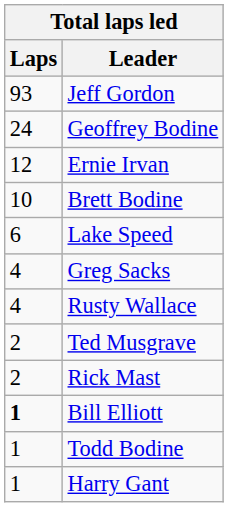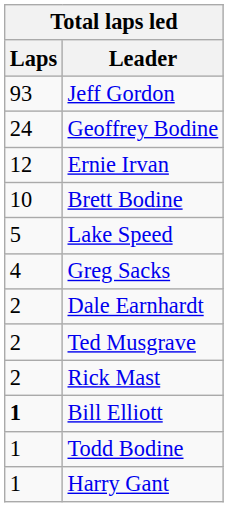 <table class="wikitable">
 <tr>
 <th colspan=2>Total laps led</th>
 </tr>
 <tr>
 <th>Laps</th>
 <th>Leader</th>
 </tr>
 <tr>
 <td>93</td>
 <td><a href='#'>Jeff Gordon</a></td>
 </tr>
 <tr>
 <td>24</td>
 <td><a href='#'>Geoffrey Bodine</a></td>
 </tr>
 <tr>
 <td>12</td>
 <td><a href='#'>Ernie Irvan</a></td>
 </tr>
 <tr>
 <td>10</td>
 <td><a href='#'>Brett Bodine</a></td>
 </tr>
 <tr>
-<td>6</td>
+<td>5</td>
 <td><a href='#'>Lake Speed</a></td>
 </tr>
 <tr>
 <td>4</td>
 <td><a href='#'>Greg Sacks</a></td>
 </tr>
 <tr>
-<td>4</td>
-<td><a href='#'>Rusty Wallace</a></td>
+<td>2</td>
+<td><a href='#'>Dale Earnhardt</a></td>
 </tr>
 <tr>
 <td>2</td>
 <td><a href='#'>Ted Musgrave</a></td>
 </tr>
 <tr>
 <td>2</td>
 <td><a href='#'>Rick Mast</a></td>
 </tr>
 <tr>
 <td><strong>1</strong></td>
 <td><a href='#'>Bill Elliott</a></td>
 </tr>
 <tr>
 <td>1</td>
 <td><a href='#'>Todd Bodine</a></td>
 </tr>
 <tr>
 <td>1</td>
 <td><a href='#'>Harry Gant</a></td>
 </tr>
 </table>
